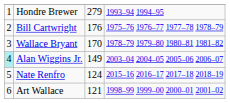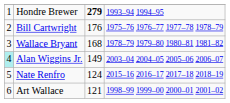 <table class="wikitable">
 <tr>
 </tr>
 <tr>
 <td>1</td>
 <td>Hondre Brewer</td>
-<td>279</td>
+<td><strong>279</strong></td>
 <td style="font-size:80%;"><a href='#'>1993–94</a> <a href='#'>1994–95</a></td>
 </tr>
 <tr>
 <td>2</td>
 <td><a href='#'>Bill Cartwright</a></td>
 <td>176</td>
 <td style="font-size:80%;"><a href='#'>1975–76</a> <a href='#'>1976–77</a> <a href='#'>1977–78</a> <a href='#'>1978–79</a></td>
 </tr>
 <tr>
 <td>3</td>
 <td><a href='#'>Wallace Bryant</a></td>
-<td>170</td>
+<td>168</td>
 <td style="font-size:80%;"><a href='#'>1978–79</a> <a href='#'>1979–80</a> <a href='#'>1980–81</a> <a href='#'>1981–82</a></td>
 </tr>
 <tr>
 <td style="background: paleturquoise;">4</td>
 <td><a href='#'>Alan Wiggins Jr.</a></td>
 <td>149</td>
 <td style="font-size:80%;"><a href='#'>2003–04</a> <a href='#'>2004–05</a> <a href='#'>2005–06</a> <a href='#'>2006–07</a></td>
 </tr>
 <tr>
 <td>5</td>
 <td><a href='#'>Nate Renfro</a></td>
 <td>124</td>
 <td style="font-size:80%;"><a href='#'>2015–16</a> <a href='#'>2016–17</a> <a href='#'>2017–18</a> <a href='#'>2018–19</a></td>
 </tr>
 <tr>
 <td>6</td>
 <td>Art Wallace</td>
 <td>121</td>
 <td style="font-size:80%;"><a href='#'>1998–99</a> <a href='#'>1999–00</a> <a href='#'>2000–01</a> <a href='#'>2001–02</a></td>
 </tr>
 </table>
